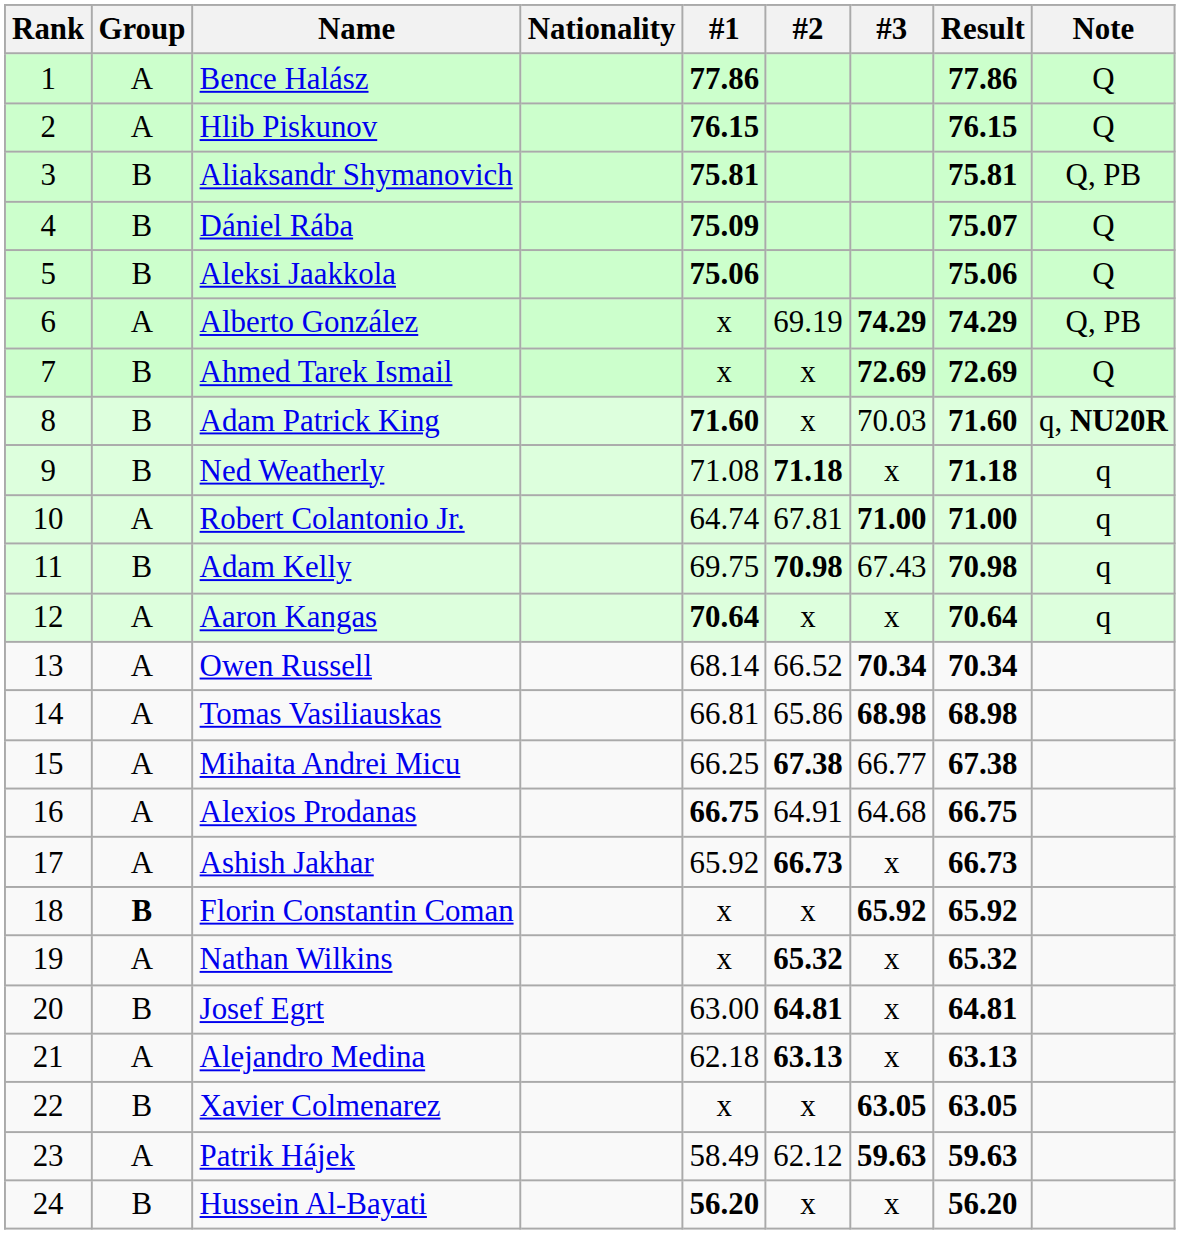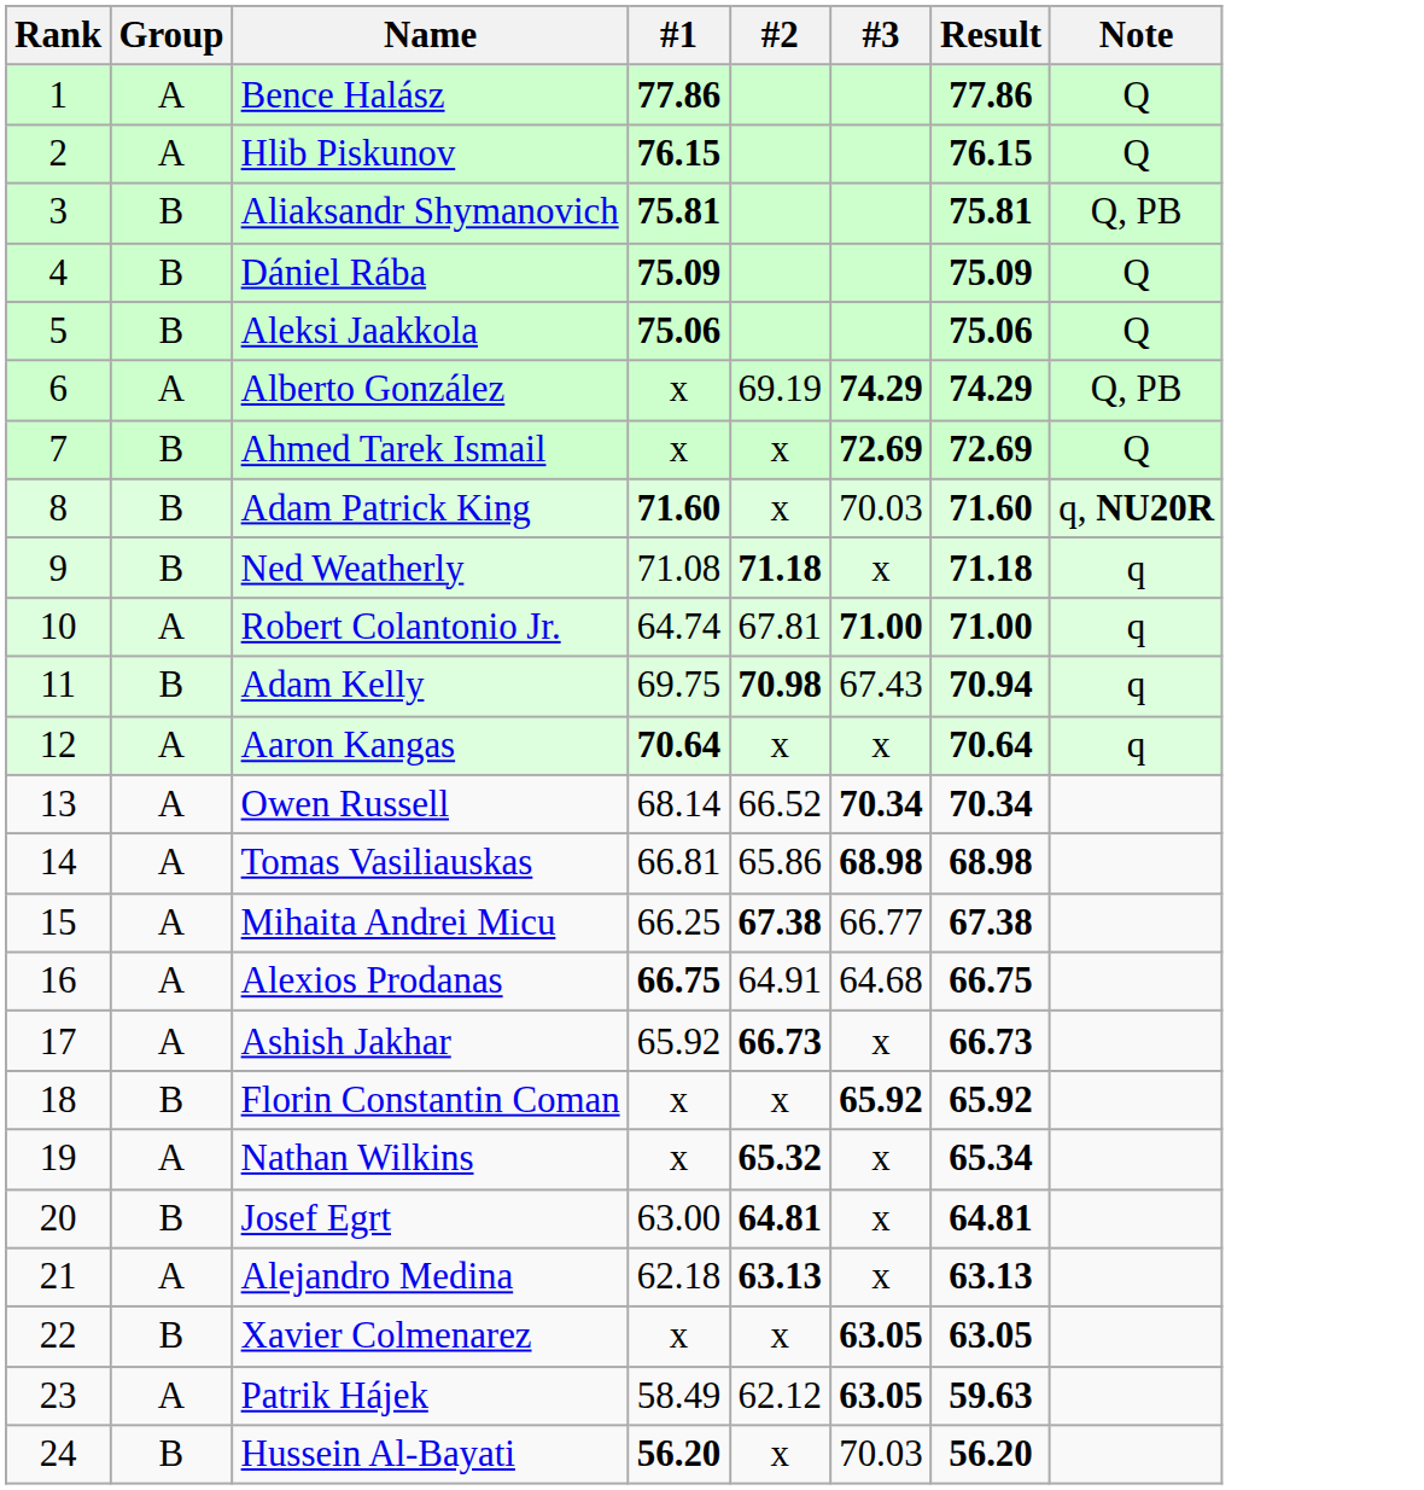 <table class="wikitable sortable" style="text-align:center">
 <tr>
 <th>Rank</th>
 <th>Group</th>
 <th>Name</th>
-<th>Nationality</th>
 <th>#1</th>
 <th>#2</th>
 <th>#3</th>
 <th>Result</th>
 <th>Note</th>
 </tr>
 <tr bgcolor=ccffcc>
 <td>1</td>
 <td>A</td>
 <td align=left><a href='#'>Bence Halász</a></td>
-<td align=left></td>
 <td><strong>77.86</strong></td>
 <td></td>
 <td></td>
 <td><strong>77.86</strong></td>
 <td>Q</td>
 </tr>
 <tr bgcolor=ccffcc>
 <td>2</td>
 <td>A</td>
 <td align=left><a href='#'>Hlib Piskunov</a></td>
-<td align=left></td>
 <td><strong>76.15</strong></td>
 <td></td>
 <td></td>
 <td><strong>76.15</strong></td>
 <td>Q</td>
 </tr>
 <tr bgcolor=ccffcc>
 <td>3</td>
 <td>B</td>
 <td align=left><a href='#'>Aliaksandr Shymanovich</a></td>
-<td align=left></td>
 <td><strong>75.81</strong></td>
 <td></td>
 <td></td>
 <td><strong>75.81</strong></td>
 <td>Q, PB</td>
 </tr>
 <tr bgcolor=ccffcc>
 <td>4</td>
 <td>B</td>
 <td align=left><a href='#'>Dániel Rába</a></td>
-<td align=left></td>
 <td><strong>75.09</strong></td>
 <td></td>
 <td></td>
-<td><strong>75.07</strong></td>
+<td><strong>75.09</strong></td>
 <td>Q</td>
 </tr>
 <tr bgcolor=ccffcc>
 <td>5</td>
 <td>B</td>
 <td align=left><a href='#'>Aleksi Jaakkola</a></td>
-<td align=left></td>
 <td><strong>75.06</strong></td>
 <td></td>
 <td></td>
 <td><strong>75.06</strong></td>
 <td>Q</td>
 </tr>
 <tr bgcolor=ccffcc>
 <td>6</td>
 <td>A</td>
 <td align=left><a href='#'>Alberto González</a></td>
-<td align=left></td>
 <td>x</td>
 <td>69.19</td>
 <td><strong>74.29</strong></td>
 <td><strong>74.29</strong></td>
 <td>Q, PB</td>
 </tr>
 <tr bgcolor=ccffcc>
 <td>7</td>
 <td>B</td>
 <td align=left><a href='#'>Ahmed Tarek Ismail</a></td>
-<td align=left></td>
 <td>x</td>
 <td>x</td>
 <td><strong>72.69</strong></td>
 <td><strong>72.69</strong></td>
 <td>Q</td>
 </tr>
 <tr bgcolor=ddffdd>
 <td>8</td>
 <td>B</td>
 <td align=left><a href='#'>Adam Patrick King</a></td>
-<td align=left></td>
 <td><strong>71.60</strong></td>
 <td>x</td>
 <td>70.03</td>
 <td><strong>71.60</strong></td>
 <td>q, <strong>NU20R</strong></td>
 </tr>
 <tr bgcolor=ddffdd>
 <td>9</td>
 <td>B</td>
 <td align=left><a href='#'>Ned Weatherly</a></td>
-<td align=left></td>
 <td>71.08</td>
 <td><strong>71.18</strong></td>
 <td>x</td>
 <td><strong>71.18</strong></td>
 <td>q</td>
 </tr>
 <tr bgcolor=ddffdd>
 <td>10</td>
 <td>A</td>
 <td align=left><a href='#'>Robert Colantonio Jr.</a></td>
-<td align=left></td>
 <td>64.74</td>
 <td>67.81</td>
 <td><strong>71.00</strong></td>
 <td><strong>71.00</strong></td>
 <td>q</td>
 </tr>
 <tr bgcolor=ddffdd>
 <td>11</td>
 <td>B</td>
 <td align=left><a href='#'>Adam Kelly</a></td>
-<td align=left></td>
 <td>69.75</td>
 <td><strong>70.98</strong></td>
 <td>67.43</td>
-<td><strong>70.98</strong></td>
+<td><strong>70.94</strong></td>
 <td>q</td>
 </tr>
 <tr bgcolor=ddffdd>
 <td>12</td>
 <td>A</td>
 <td align=left><a href='#'>Aaron Kangas</a></td>
-<td align=left></td>
 <td><strong>70.64</strong></td>
 <td>x</td>
 <td>x</td>
 <td><strong>70.64</strong></td>
 <td>q</td>
 </tr>
 <tr>
 <td>13</td>
 <td>A</td>
 <td align=left><a href='#'>Owen Russell</a></td>
-<td align=left></td>
 <td>68.14</td>
 <td>66.52</td>
 <td><strong>70.34</strong></td>
 <td><strong>70.34</strong></td>
 <td></td>
 </tr>
 <tr>
 <td>14</td>
 <td>A</td>
 <td align=left><a href='#'>Tomas Vasiliauskas</a></td>
-<td align=left></td>
 <td>66.81</td>
 <td>65.86</td>
 <td><strong>68.98</strong></td>
 <td><strong>68.98</strong></td>
 <td></td>
 </tr>
 <tr>
 <td>15</td>
 <td>A</td>
 <td align=left><a href='#'>Mihaita Andrei Micu</a></td>
-<td align=left></td>
 <td>66.25</td>
 <td><strong>67.38</strong></td>
 <td>66.77</td>
 <td><strong>67.38</strong></td>
 <td></td>
 </tr>
 <tr>
 <td>16</td>
 <td>A</td>
 <td align=left><a href='#'>Alexios Prodanas</a></td>
-<td align=left></td>
 <td><strong>66.75</strong></td>
 <td>64.91</td>
 <td>64.68</td>
 <td><strong>66.75</strong></td>
 <td></td>
 </tr>
 <tr>
 <td>17</td>
 <td>A</td>
 <td align=left><a href='#'>Ashish Jakhar</a></td>
-<td align=left></td>
 <td>65.92</td>
 <td><strong>66.73</strong></td>
 <td>x</td>
 <td><strong>66.73</strong></td>
 <td></td>
 </tr>
 <tr>
 <td>18</td>
-<td><strong>B</strong></td>
+<td>B</td>
 <td align=left><a href='#'>Florin Constantin Coman</a></td>
-<td align=left></td>
 <td>x</td>
 <td>x</td>
 <td><strong>65.92</strong></td>
 <td><strong>65.92</strong></td>
 <td></td>
 </tr>
 <tr>
 <td>19</td>
 <td>A</td>
 <td align=left><a href='#'>Nathan Wilkins</a></td>
-<td align=left></td>
 <td>x</td>
 <td><strong>65.32</strong></td>
 <td>x</td>
-<td><strong>65.32</strong></td>
+<td><strong>65.34</strong></td>
 <td></td>
 </tr>
 <tr>
 <td>20</td>
 <td>B</td>
 <td align=left><a href='#'>Josef Egrt</a></td>
-<td align=left></td>
 <td>63.00</td>
 <td><strong>64.81</strong></td>
 <td>x</td>
 <td><strong>64.81</strong></td>
 <td></td>
 </tr>
 <tr>
 <td>21</td>
 <td>A</td>
 <td align=left><a href='#'>Alejandro Medina</a></td>
-<td align=left></td>
 <td>62.18</td>
 <td><strong>63.13</strong></td>
 <td>x</td>
 <td><strong>63.13</strong></td>
 <td></td>
 </tr>
 <tr>
 <td>22</td>
 <td>B</td>
 <td align=left><a href='#'>Xavier Colmenarez</a></td>
-<td align=left></td>
 <td>x</td>
 <td>x</td>
 <td><strong>63.05</strong></td>
 <td><strong>63.05</strong></td>
 <td></td>
 </tr>
 <tr>
 <td>23</td>
 <td>A</td>
 <td align=left><a href='#'>Patrik Hájek</a></td>
-<td align=left></td>
 <td>58.49</td>
 <td>62.12</td>
-<td><strong>59.63</strong></td>
+<td><strong>63.05</strong></td>
 <td><strong>59.63</strong></td>
 <td></td>
 </tr>
 <tr>
 <td>24</td>
 <td>B</td>
 <td align=left><a href='#'>Hussein Al-Bayati</a></td>
-<td align=left></td>
 <td><strong>56.20</strong></td>
 <td>x</td>
-<td>x</td>
+<td>70.03</td>
 <td><strong>56.20</strong></td>
 <td></td>
 </tr>
 </table>
